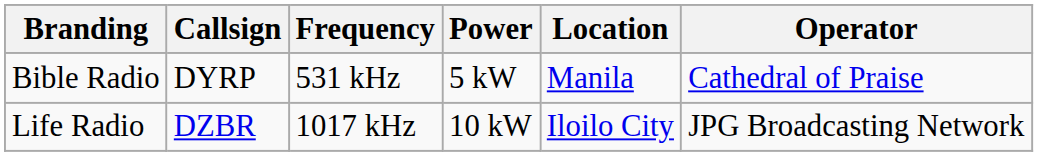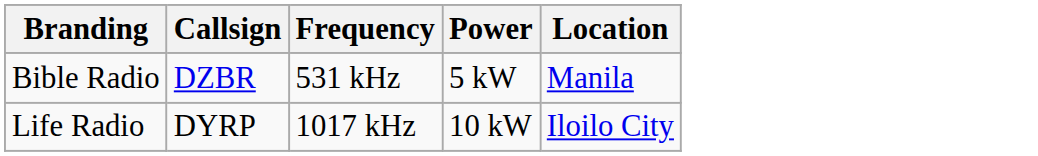 <table class="wikitable">
 <tr>
 <th>Branding</th>
 <th>Callsign</th>
 <th>Frequency</th>
 <th>Power</th>
 <th>Location</th>
-<th>Operator</th>
 </tr>
 <tr>
 <td>Bible Radio</td>
-<td>DYRP</td>
+<td><a href='#'>DZBR</a></td>
 <td>531 kHz</td>
 <td>5 kW</td>
 <td><a href='#'>Manila</a></td>
-<td><a href='#'>Cathedral of Praise</a></td>
 </tr>
 <tr>
 <td>Life Radio</td>
-<td><a href='#'>DZBR</a></td>
+<td>DYRP</td>
 <td>1017 kHz</td>
 <td>10 kW</td>
 <td><a href='#'>Iloilo City</a></td>
-<td>JPG Broadcasting Network</td>
 </tr>
 </table>
